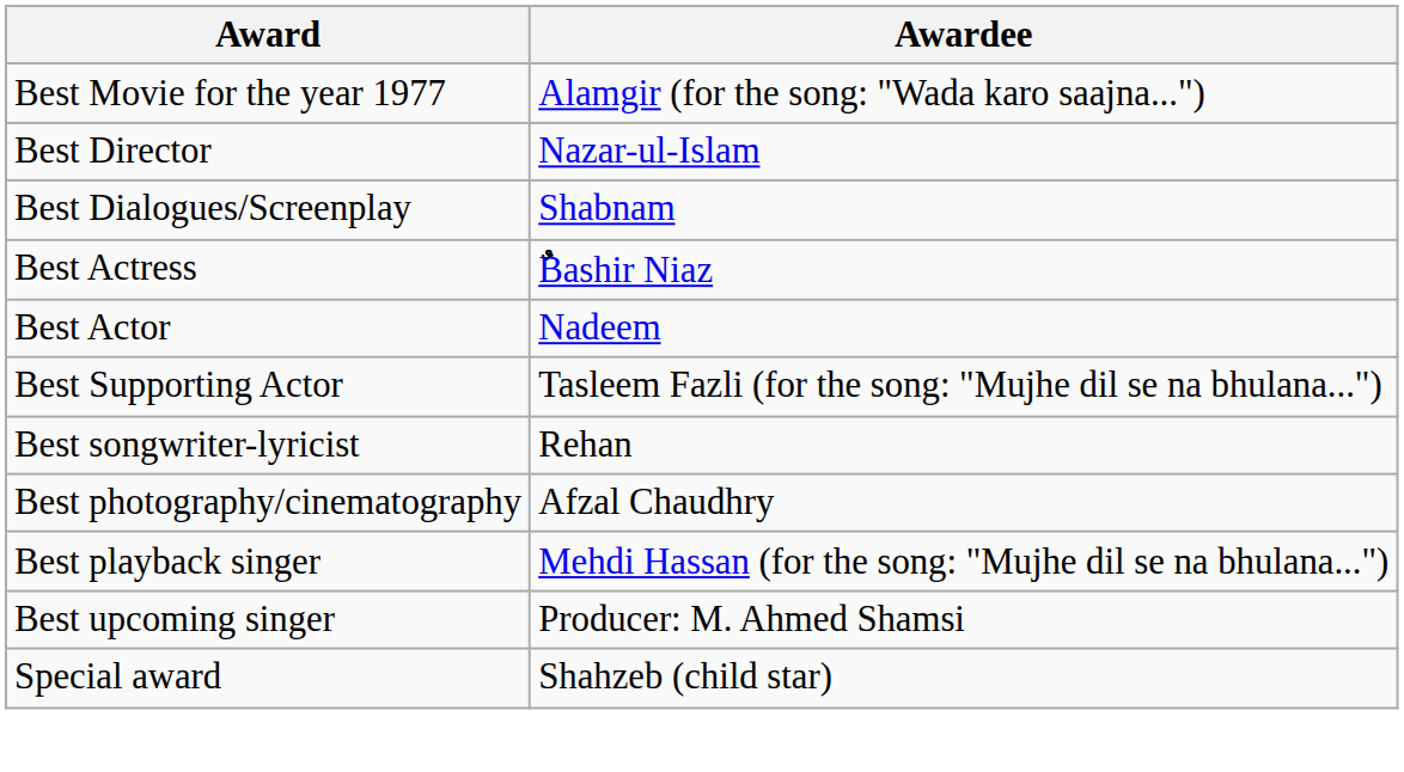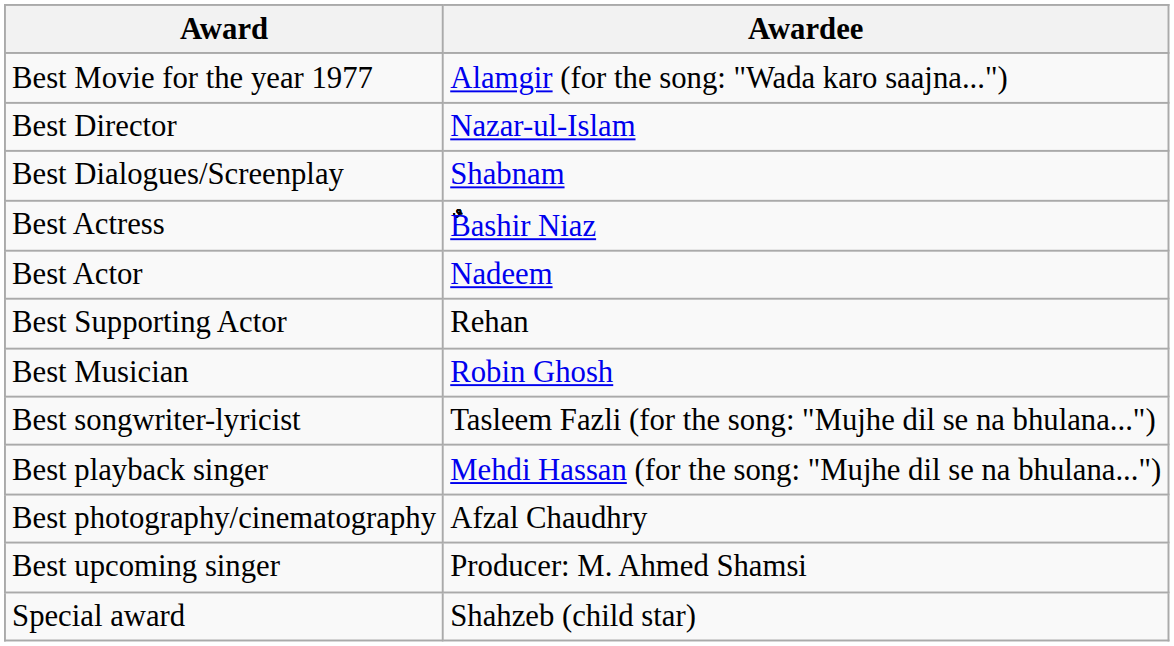 <table class="wikitable">
 <tr>
 <th>Award</th>
 <th>Awardee</th>
 </tr>
 <tr>
 <td>Best Movie for the year 1977</td>
 <td><a href='#'>Alamgir</a> (for the song: "Wada karo saajna...")</td>
 </tr>
 <tr>
 <td>Best Director</td>
 <td><a href='#'>Nazar-ul-Islam</a></td>
 </tr>
 <tr>
 <td>Best Dialogues/Screenplay</td>
 <td><a href='#'>Shabnam</a></td>
 </tr>
 <tr>
 <td>Best Actress</td>
 <td>ٌٌٌٌ<a href='#'>Bashir Niaz</a></td>
 </tr>
 <tr>
 <td>Best Actor</td>
 <td><a href='#'>Nadeem</a></td>
 </tr>
 <tr>
 <td>Best Supporting Actor</td>
+<td>Rehan</td>
+</tr>
+<tr>
+<td>Best Musician</td>
+<td><a href='#'>Robin Ghosh</a></td>
+</tr>
+<tr>
+<td>Best songwriter-lyricist</td>
 <td>Tasleem Fazli (for the song: "Mujhe dil se na bhulana...")</td>
 </tr>
 <tr>
-<td>Best songwriter-lyricist</td>
-<td>Rehan</td>
+<td>Best playback singer</td>
+<td><a href='#'>Mehdi Hassan</a> (for the song: "Mujhe dil se na bhulana...")</td>
 </tr>
 <tr>
 <td>Best photography/cinematography</td>
 <td>Afzal Chaudhry</td>
-</tr>
-<tr>
-<td>Best playback singer</td>
-<td><a href='#'>Mehdi Hassan</a> (for the song: "Mujhe dil se na bhulana...")</td>
 </tr>
 <tr>
 <td>Best upcoming singer</td>
 <td>Producer: M. Ahmed Shamsi</td>
 </tr>
 <tr>
 <td>Special award</td>
 <td>Shahzeb (child star)</td>
 </tr>
 </table>
